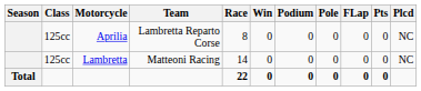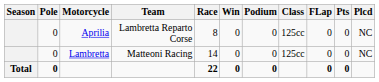 <table class="wikitable" style=text-align:right>
 <tr>
 <th>Season</th>
-<th>Class</th>
+<th>Pole</th>
 <th>Motorcycle</th>
 <th>Team</th>
 <th>Race</th>
 <th>Win</th>
 <th>Podium</th>
-<th>Pole</th>
+<th>Class</th>
 <th>FLap</th>
 <th>Pts</th>
 <th>Plcd</th>
 </tr>
 <tr>
 <th></th>
-<td>125cc</td>
+<td>0</td>
 <td><a href='#'>Aprilia</a></td>
 <td>Lambretta Reparto Corse</td>
 <td>8</td>
 <td>0</td>
 <td>0</td>
-<td>0</td>
+<td>125cc</td>
 <td>0</td>
 <td>0</td>
 <td>NC</td>
 </tr>
 <tr>
 <th></th>
-<td>125cc</td>
+<td>0</td>
 <td><a href='#'>Lambretta</a></td>
 <td>Matteoni Racing</td>
 <td>14</td>
 <td>0</td>
 <td>0</td>
-<td>0</td>
+<td>125cc</td>
 <td>0</td>
 <td>0</td>
 <td>NC</td>
 </tr>
 <tr>
 <th>Total</th>
-<td></td>
+<td><strong>0</strong></td>
 <td></td>
 <td></td>
 <td><strong>22</strong></td>
 <td><strong>0</strong></td>
 <td><strong>0</strong></td>
-<td><strong>0</strong></td>
+<td></td>
 <td><strong>0</strong></td>
 <td><strong>0</strong></td>
 <td></td>
 </tr>
 </table>
